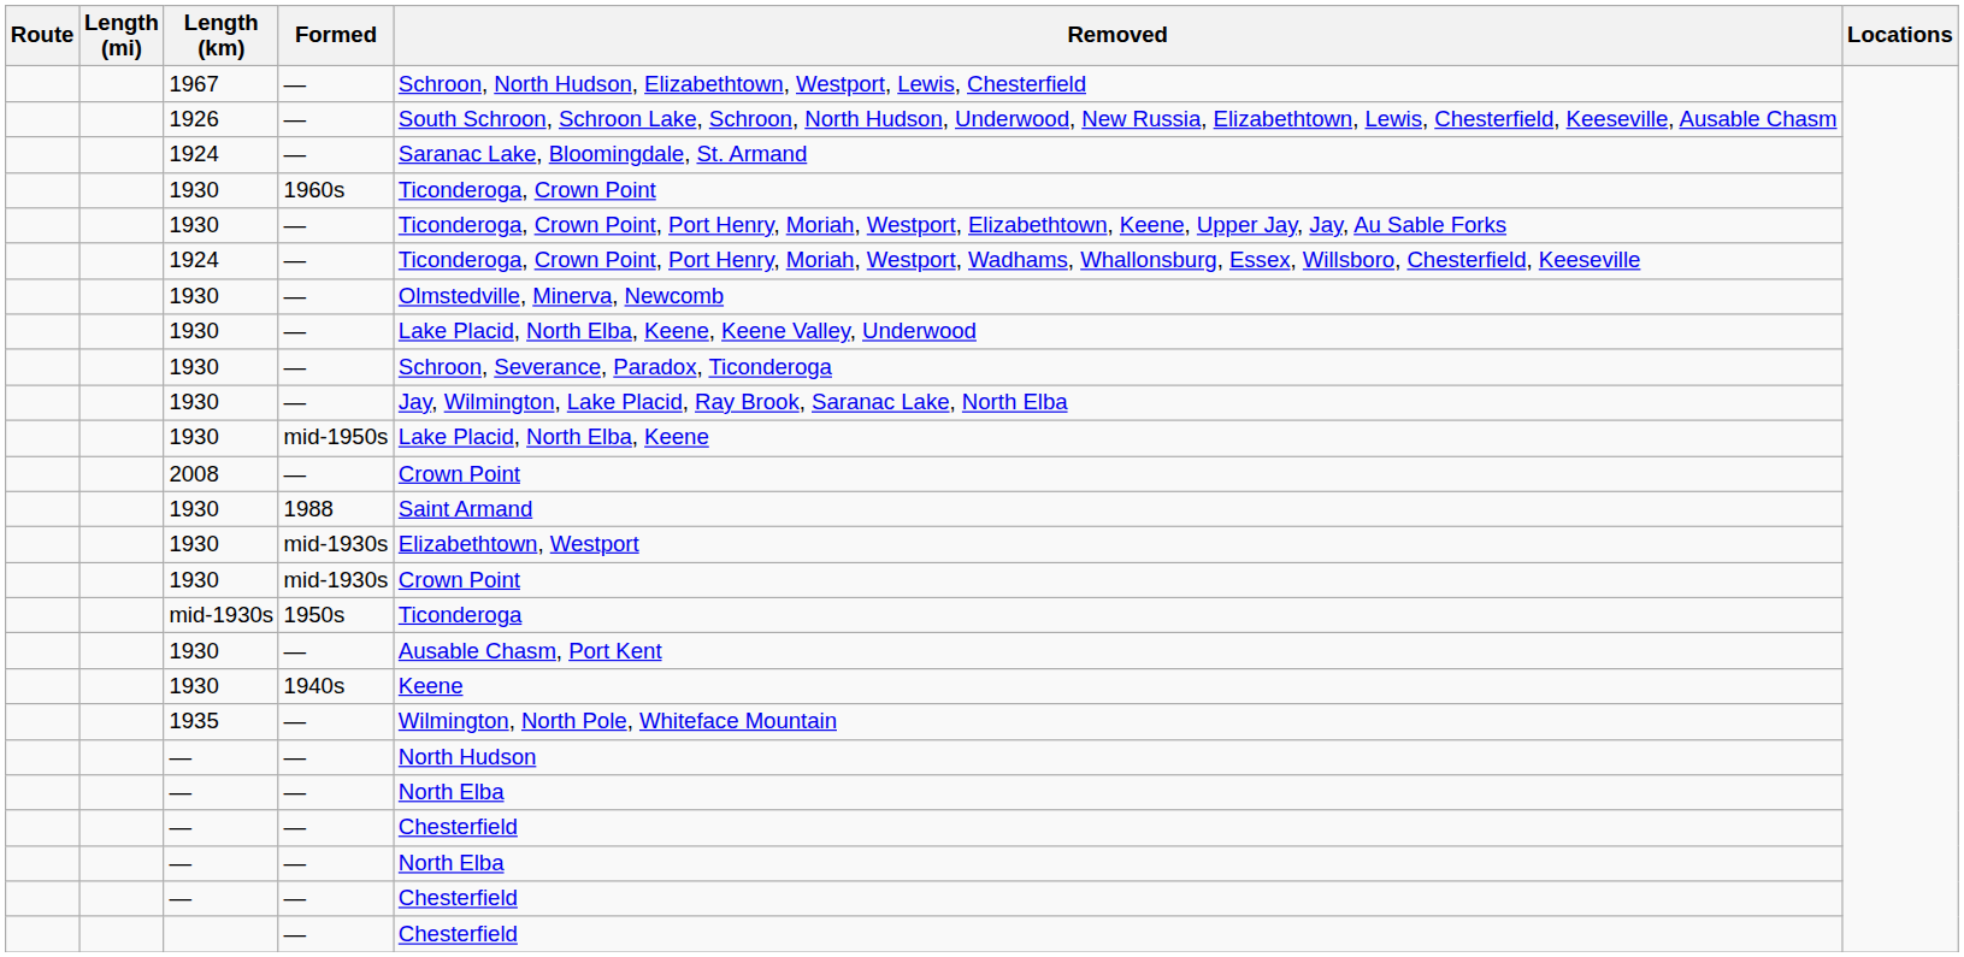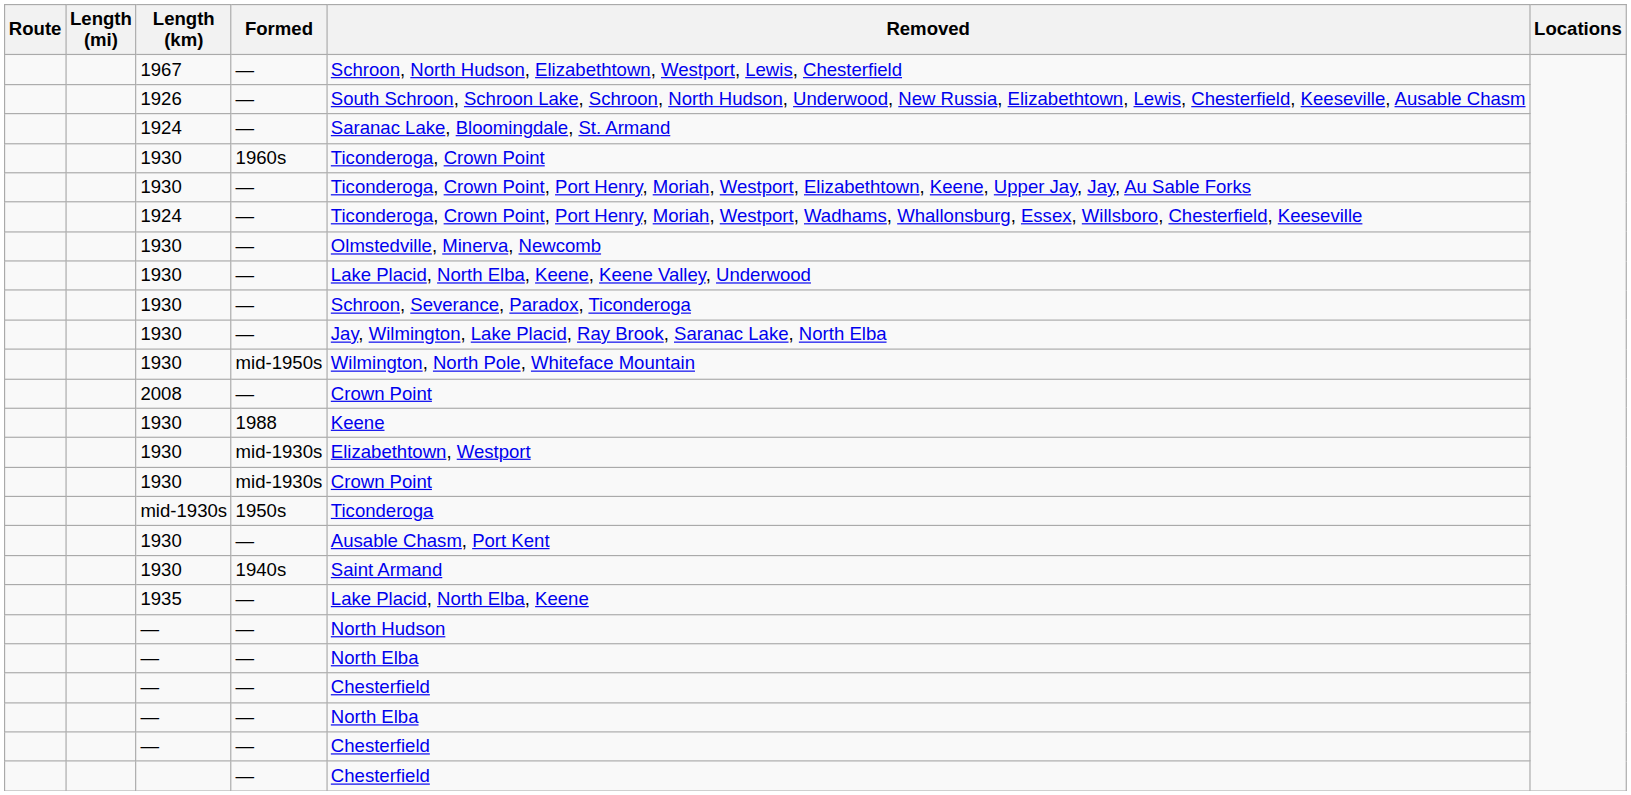 <table class="wikitable sortable">
 <tr>
 <th>Route</th>
 <th>Length<br>(mi)</th>
 <th>Length<br>(km)</th>
 <th>Formed</th>
 <th>Removed</th>
 <th class="unsortable">Locations</th>
 </tr>
 <tr>
 <td></td>
 <td></td>
 <td>1967</td>
 <td>—</td>
 <td><a href='#'>Schroon</a>, <a href='#'>North Hudson</a>, <a href='#'>Elizabethtown</a>, <a href='#'>Westport</a>, <a href='#'>Lewis</a>, <a href='#'>Chesterfield</a></td>
 </tr>
 <tr>
 <td></td>
 <td></td>
 <td>1926</td>
 <td>—</td>
 <td><a href='#'>South Schroon</a>, <a href='#'>Schroon Lake</a>, <a href='#'>Schroon</a>, <a href='#'>North Hudson</a>, <a href='#'>Underwood</a>, <a href='#'>New Russia</a>, <a href='#'>Elizabethtown</a>, <a href='#'>Lewis</a>, <a href='#'>Chesterfield</a>, <a href='#'>Keeseville</a>, <a href='#'>Ausable Chasm</a></td>
 </tr>
 <tr>
 <td></td>
 <td></td>
 <td>1924</td>
 <td>—</td>
 <td><a href='#'>Saranac Lake</a>, <a href='#'>Bloomingdale</a>, <a href='#'>St. Armand</a></td>
 </tr>
 <tr>
 <td></td>
 <td></td>
 <td>1930</td>
 <td>1960s</td>
 <td><a href='#'>Ticonderoga</a>, <a href='#'>Crown Point</a></td>
 </tr>
 <tr>
 <td></td>
 <td></td>
 <td>1930</td>
 <td>—</td>
 <td><a href='#'>Ticonderoga</a>, <a href='#'>Crown Point</a>, <a href='#'>Port Henry</a>, <a href='#'>Moriah</a>, <a href='#'>Westport</a>, <a href='#'>Elizabethtown</a>, <a href='#'>Keene</a>, <a href='#'>Upper Jay</a>, <a href='#'>Jay</a>, <a href='#'>Au Sable Forks</a></td>
 </tr>
 <tr>
 <td></td>
 <td></td>
 <td>1924</td>
 <td>—</td>
 <td><a href='#'>Ticonderoga</a>, <a href='#'>Crown Point</a>, <a href='#'>Port Henry</a>, <a href='#'>Moriah</a>, <a href='#'>Westport</a>, <a href='#'>Wadhams</a>, <a href='#'>Whallonsburg</a>, <a href='#'>Essex</a>, <a href='#'>Willsboro</a>, <a href='#'>Chesterfield</a>, <a href='#'>Keeseville</a></td>
 </tr>
 <tr>
 <td></td>
 <td></td>
 <td>1930</td>
 <td>—</td>
 <td><a href='#'>Olmstedville</a>, <a href='#'>Minerva</a>, <a href='#'>Newcomb</a></td>
 </tr>
 <tr>
 <td></td>
 <td></td>
 <td>1930</td>
 <td>—</td>
 <td><a href='#'>Lake Placid</a>, <a href='#'>North Elba</a>, <a href='#'>Keene</a>, <a href='#'>Keene Valley</a>, <a href='#'>Underwood</a></td>
 </tr>
 <tr>
 <td></td>
 <td></td>
 <td>1930</td>
 <td>—</td>
 <td><a href='#'>Schroon</a>, <a href='#'>Severance</a>, <a href='#'>Paradox</a>, <a href='#'>Ticonderoga</a></td>
 </tr>
 <tr>
 <td></td>
 <td></td>
 <td>1930</td>
 <td>—</td>
 <td><a href='#'>Jay</a>, <a href='#'>Wilmington</a>, <a href='#'>Lake Placid</a>, <a href='#'>Ray Brook</a>, <a href='#'>Saranac Lake</a>, <a href='#'>North Elba</a></td>
 </tr>
 <tr>
 <td></td>
 <td></td>
 <td>1930</td>
 <td>mid-1950s</td>
-<td><a href='#'>Lake Placid</a>, <a href='#'>North Elba</a>, <a href='#'>Keene</a></td>
+<td><a href='#'>Wilmington</a>, <a href='#'>North Pole</a>, <a href='#'>Whiteface Mountain</a></td>
 </tr>
 <tr>
 <td></td>
 <td></td>
 <td>2008</td>
 <td>—</td>
 <td><a href='#'>Crown Point</a></td>
 </tr>
 <tr>
 <td></td>
 <td></td>
 <td>1930</td>
 <td>1988</td>
-<td><a href='#'>Saint Armand</a></td>
+<td><a href='#'>Keene</a></td>
 </tr>
 <tr>
 <td></td>
 <td></td>
 <td>1930</td>
 <td>mid-1930s</td>
 <td><a href='#'>Elizabethtown</a>, <a href='#'>Westport</a></td>
 </tr>
 <tr>
 <td></td>
 <td></td>
 <td>1930</td>
 <td>mid-1930s</td>
 <td><a href='#'>Crown Point</a></td>
 </tr>
 <tr>
 <td></td>
 <td></td>
 <td>mid-1930s</td>
 <td>1950s</td>
 <td><a href='#'>Ticonderoga</a></td>
 </tr>
 <tr>
 <td></td>
 <td></td>
 <td>1930</td>
 <td>—</td>
 <td><a href='#'>Ausable Chasm</a>, <a href='#'>Port Kent</a></td>
 </tr>
 <tr>
 <td></td>
 <td></td>
 <td>1930</td>
 <td>1940s</td>
-<td><a href='#'>Keene</a></td>
+<td><a href='#'>Saint Armand</a></td>
 </tr>
 <tr>
 <td></td>
 <td></td>
 <td>1935</td>
 <td>—</td>
-<td><a href='#'>Wilmington</a>, <a href='#'>North Pole</a>, <a href='#'>Whiteface Mountain</a></td>
+<td><a href='#'>Lake Placid</a>, <a href='#'>North Elba</a>, <a href='#'>Keene</a></td>
 </tr>
 <tr>
 <td></td>
 <td></td>
 <td>—</td>
 <td>—</td>
 <td><a href='#'>North Hudson</a></td>
 </tr>
 <tr>
 <td></td>
 <td></td>
 <td>—</td>
 <td>—</td>
 <td><a href='#'>North Elba</a></td>
 </tr>
 <tr>
 <td></td>
 <td></td>
 <td>—</td>
 <td>—</td>
 <td><a href='#'>Chesterfield</a></td>
 </tr>
 <tr>
 <td></td>
 <td></td>
 <td>—</td>
 <td>—</td>
 <td><a href='#'>North Elba</a></td>
 </tr>
 <tr>
 <td></td>
 <td></td>
 <td>—</td>
 <td>—</td>
 <td><a href='#'>Chesterfield</a></td>
 </tr>
 <tr>
 <td></td>
 <td></td>
 <td></td>
 <td>—</td>
 <td><a href='#'>Chesterfield</a></td>
 </tr>
 </table>
